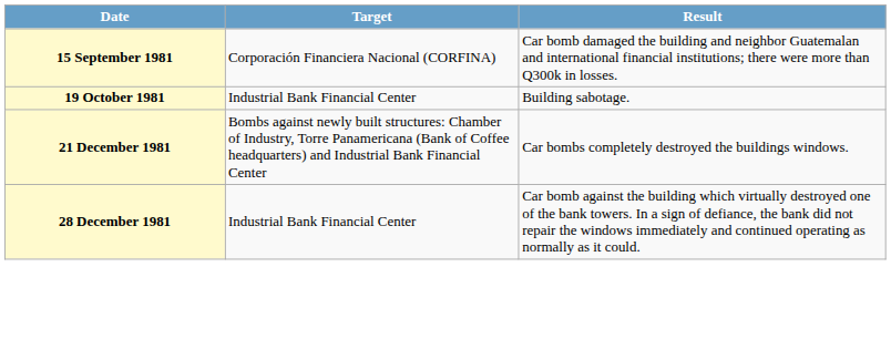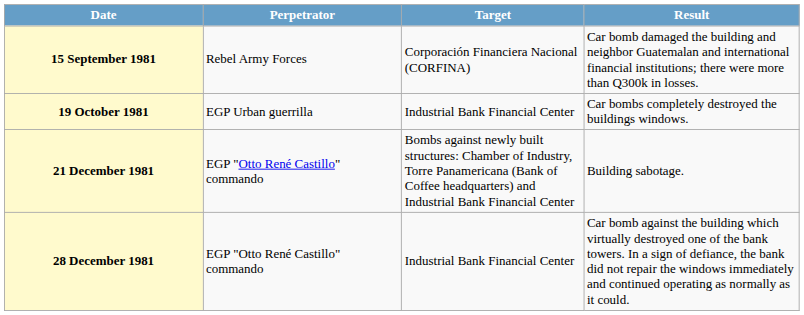 <table class="wikitable sortable"  style="margin:1em auto;font-size:0.9em;width:70%;">
 <tr style="color:white;">
 <th style="background:#659ec7;" align=center width=25%>Date</th>
+<th style="background:#659ec7;" align=center width=25%>Perpetrator</th>
 <th style="background:#659ec7;" align=center>Target</th>
 <th style="background:#659ec7;" align=center>Result</th>
 </tr>
 <tr>
 <th style="background:lemonchiffon;">15 September 1981</th>
+<td>Rebel Army Forces</td>
 <td>Corporación Financiera Nacional (CORFINA)</td>
 <td>Car bomb damaged the building and neighbor Guatemalan and international financial institutions; there were more than Q300k in losses.</td>
 </tr>
 <tr>
 <th style="background:lemonchiffon;">19 October 1981</th>
+<td>EGP Urban guerrilla</td>
 <td>Industrial Bank Financial Center</td>
+<td>Car bombs completely destroyed the buildings windows.</td>
+</tr>
+<tr>
+<th style="background:lemonchiffon;">21 December 1981</th>
+<td>EGP "<a href='#'>Otto René Castillo</a>" commando</td>
+<td>Bombs against newly built structures: Chamber of Industry, Torre Panamericana (Bank of Coffee headquarters) and Industrial Bank Financial Center</td>
 <td>Building sabotage.</td>
 </tr>
 <tr>
-<th style="background:lemonchiffon;">21 December 1981</th>
-<td>Bombs against newly built structures: Chamber of Industry, Torre Panamericana (Bank of Coffee headquarters) and Industrial Bank Financial Center</td>
-<td>Car bombs completely destroyed the buildings windows.</td>
-</tr>
-<tr>
 <th style="background:lemonchiffon;">28 December 1981</th>
+<td>EGP "Otto René Castillo" commando</td>
 <td>Industrial Bank Financial Center</td>
 <td>Car bomb against the building which virtually destroyed one of the bank towers. In a sign of defiance, the bank did not repair the windows immediately and continued operating as normally as it could.</td>
 </tr>
 </table>
